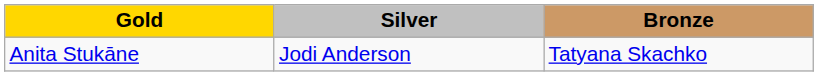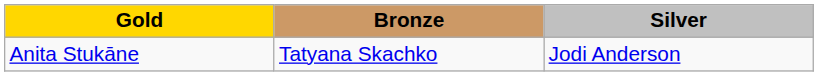 <table class="wikitable" style="text-align:left">
 <tr align="center">
 <td width=200 bgcolor=gold><strong>Gold</strong></td>
+<td width=200 bgcolor=CC9966><strong>Bronze</strong></td>
 <td width=200 bgcolor=silver><strong>Silver</strong></td>
-<td width=200 bgcolor=CC9966><strong>Bronze</strong></td>
 </tr>
 <tr>
 <td><a href='#'>Anita Stukāne</a><br><em></em></td>
+<td><a href='#'>Tatyana Skachko</a><br><em></em></td>
 <td><a href='#'>Jodi Anderson</a><br><em></em></td>
-<td><a href='#'>Tatyana Skachko</a><br><em></em></td>
 </tr>
 </table>
